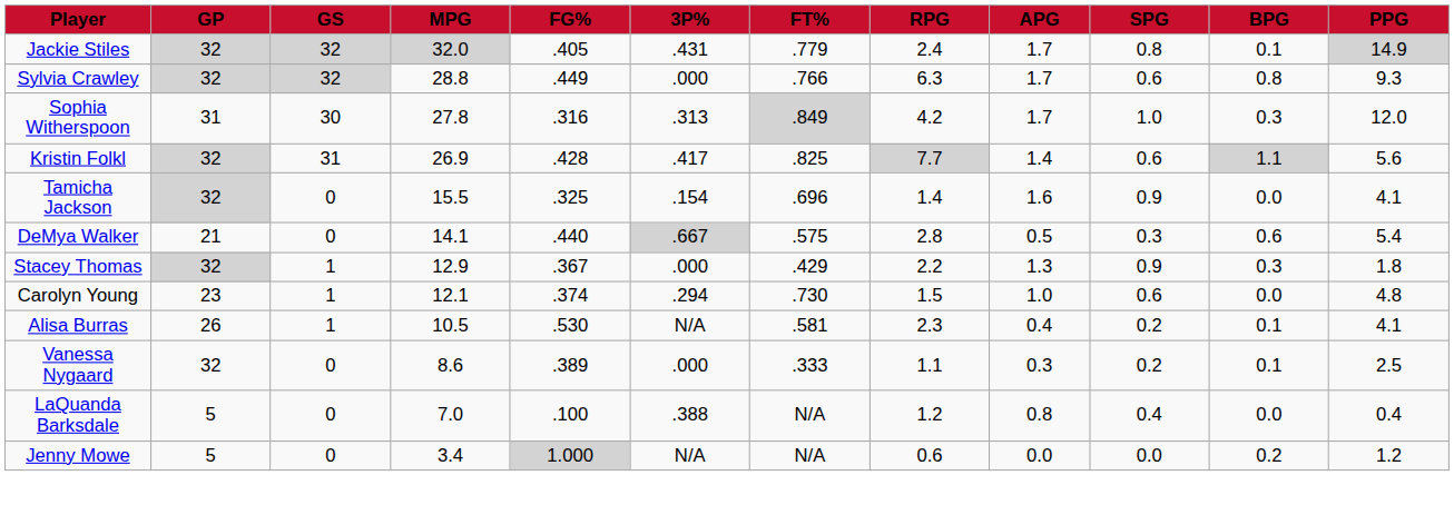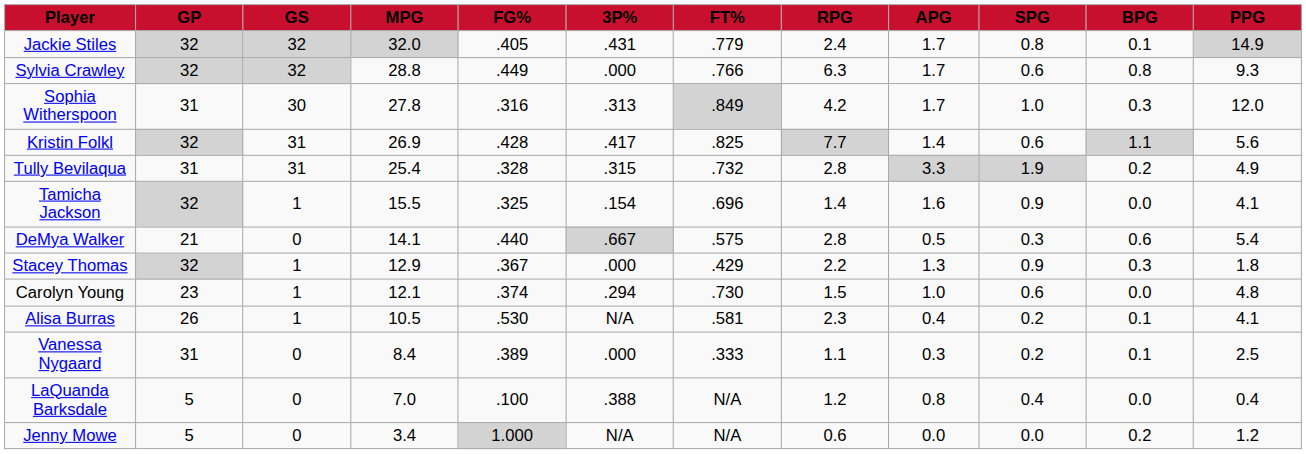 <table class="wikitable sortable" style="text-align:center;">
 <tr>
 <th style="background: #C8102E" width="6%"><span>Player</span></th>
 <th style="background: #C8102E" width="6%"><span>GP</span></th>
 <th style="background: #C8102E" width="6%"><span>GS</span></th>
 <th style="background: #C8102E" width="6%"><span>MPG</span></th>
 <th style="background: #C8102E" width="6%"><span>FG%</span></th>
 <th style="background: #C8102E" width="6%"><span>3P%</span></th>
 <th style="background: #C8102E" width="6%"><span>FT%</span></th>
 <th style="background: #C8102E" width="6%"><span>RPG</span></th>
 <th style="background: #C8102E" width="5%"><span>APG</span></th>
 <th style="background: #C8102E" width="6%"><span>SPG</span></th>
 <th style="background: #C8102E" width="6%"><span>BPG</span></th>
 <th style="background: #C8102E" width="6%"><span>PPG</span></th>
 </tr>
 <tr>
 <td><a href='#'>Jackie Stiles</a></td>
 <td style="background:#D3D3D3;">32</td>
 <td style="background:#D3D3D3;">32</td>
 <td style="background:#D3D3D3;">32.0</td>
 <td>.405</td>
 <td>.431</td>
 <td>.779</td>
 <td>2.4</td>
 <td>1.7</td>
 <td>0.8</td>
 <td>0.1</td>
 <td style="background:#D3D3D3;">14.9</td>
 </tr>
 <tr>
 <td><a href='#'>Sylvia Crawley</a></td>
 <td style="background:#D3D3D3;">32</td>
 <td style="background:#D3D3D3;">32</td>
 <td>28.8</td>
 <td>.449</td>
 <td>.000</td>
 <td>.766</td>
 <td>6.3</td>
 <td>1.7</td>
 <td>0.6</td>
 <td>0.8</td>
 <td>9.3</td>
 </tr>
 <tr>
 <td><a href='#'>Sophia Witherspoon</a></td>
 <td>31</td>
 <td>30</td>
 <td>27.8</td>
 <td>.316</td>
 <td>.313</td>
 <td style="background:#D3D3D3;">.849</td>
 <td>4.2</td>
 <td>1.7</td>
 <td>1.0</td>
 <td>0.3</td>
 <td>12.0</td>
 </tr>
 <tr>
 <td><a href='#'>Kristin Folkl</a></td>
 <td style="background:#D3D3D3;">32</td>
 <td>31</td>
 <td>26.9</td>
 <td>.428</td>
 <td>.417</td>
 <td>.825</td>
 <td style="background:#D3D3D3;">7.7</td>
 <td>1.4</td>
 <td>0.6</td>
 <td style="background:#D3D3D3;">1.1</td>
 <td>5.6</td>
 </tr>
 <tr>
+<td><a href='#'>Tully Bevilaqua</a></td>
+<td>31</td>
+<td>31</td>
+<td>25.4</td>
+<td>.328</td>
+<td>.315</td>
+<td>.732</td>
+<td>2.8</td>
+<td style="background:#D3D3D3;">3.3</td>
+<td style="background:#D3D3D3;">1.9</td>
+<td>0.2</td>
+<td>4.9</td>
+</tr>
+<tr>
 <td><a href='#'>Tamicha Jackson</a></td>
 <td style="background:#D3D3D3;">32</td>
-<td>0</td>
+<td>1</td>
 <td>15.5</td>
 <td>.325</td>
 <td>.154</td>
 <td>.696</td>
 <td>1.4</td>
 <td>1.6</td>
 <td>0.9</td>
 <td>0.0</td>
 <td>4.1</td>
 </tr>
 <tr>
 <td><a href='#'>DeMya Walker</a></td>
 <td>21</td>
 <td>0</td>
 <td>14.1</td>
 <td>.440</td>
 <td style="background:#D3D3D3;">.667</td>
 <td>.575</td>
 <td>2.8</td>
 <td>0.5</td>
 <td>0.3</td>
 <td>0.6</td>
 <td>5.4</td>
 </tr>
 <tr>
 <td><a href='#'>Stacey Thomas</a></td>
 <td style="background:#D3D3D3;">32</td>
 <td>1</td>
 <td>12.9</td>
 <td>.367</td>
 <td>.000</td>
 <td>.429</td>
 <td>2.2</td>
 <td>1.3</td>
 <td>0.9</td>
 <td>0.3</td>
 <td>1.8</td>
 </tr>
 <tr>
 <td>Carolyn Young</td>
 <td>23</td>
 <td>1</td>
 <td>12.1</td>
 <td>.374</td>
 <td>.294</td>
 <td>.730</td>
 <td>1.5</td>
 <td>1.0</td>
 <td>0.6</td>
 <td>0.0</td>
 <td>4.8</td>
 </tr>
 <tr>
 <td><a href='#'>Alisa Burras</a></td>
 <td>26</td>
 <td>1</td>
 <td>10.5</td>
 <td>.530</td>
 <td>N/A</td>
 <td>.581</td>
 <td>2.3</td>
 <td>0.4</td>
 <td>0.2</td>
 <td>0.1</td>
 <td>4.1</td>
 </tr>
 <tr>
 <td><a href='#'>Vanessa Nygaard</a></td>
-<td>32</td>
+<td>31</td>
 <td>0</td>
-<td>8.6</td>
+<td>8.4</td>
 <td>.389</td>
 <td>.000</td>
 <td>.333</td>
 <td>1.1</td>
 <td>0.3</td>
 <td>0.2</td>
 <td>0.1</td>
 <td>2.5</td>
 </tr>
 <tr>
 <td><a href='#'>LaQuanda Barksdale</a></td>
 <td>5</td>
 <td>0</td>
 <td>7.0</td>
 <td>.100</td>
 <td>.388</td>
 <td>N/A</td>
 <td>1.2</td>
 <td>0.8</td>
 <td>0.4</td>
 <td>0.0</td>
 <td>0.4</td>
 </tr>
 <tr>
 <td><a href='#'>Jenny Mowe</a></td>
 <td>5</td>
 <td>0</td>
 <td>3.4</td>
 <td style="background:#D3D3D3;">1.000</td>
 <td>N/A</td>
 <td>N/A</td>
 <td>0.6</td>
 <td>0.0</td>
 <td>0.0</td>
 <td>0.2</td>
 <td>1.2</td>
 </tr>
 </table>
